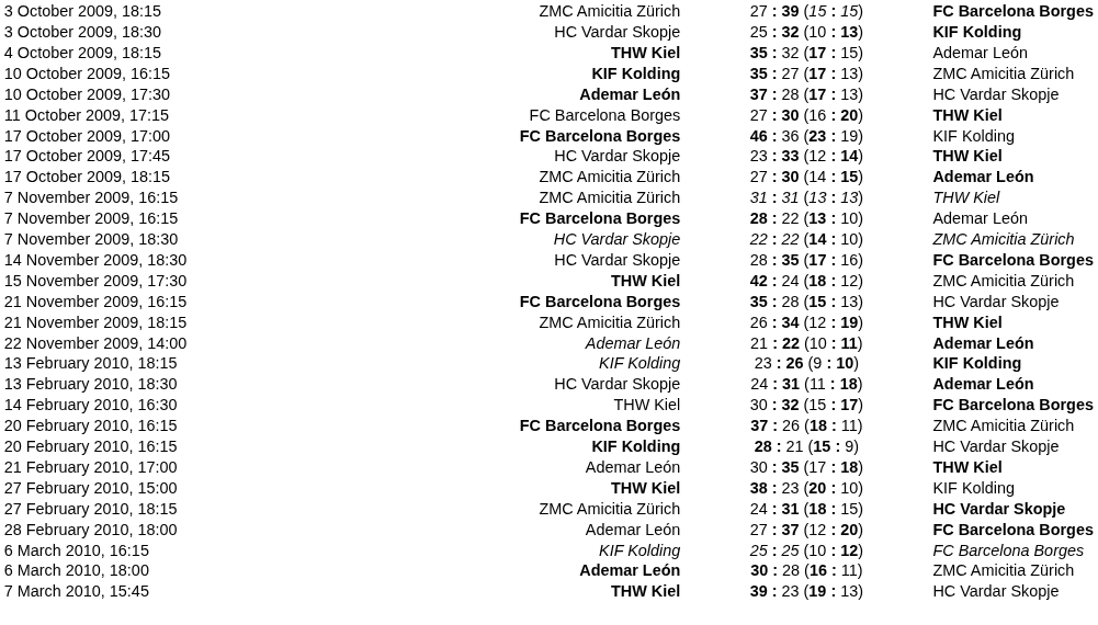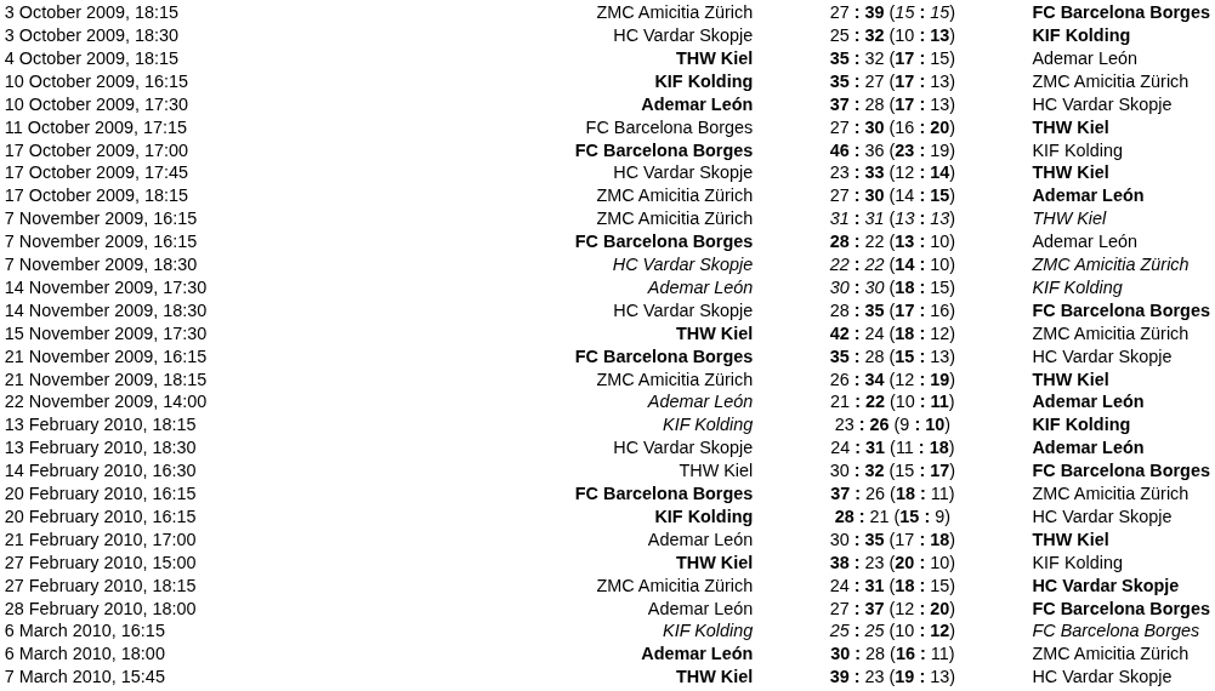 <table width=100% cellspacing=1>
 <tr>
 <th></th>
 <th></th>
 <th width=20%></th>
 <th></th>
 </tr>
 <tr style=font-size:100%>
 <td>3 October 2009, 18:15</td>
 <td align=right>ZMC Amicitia Zürich </td>
 <td align=center>27 <strong>:</strong> <strong>39</strong> (<em>15</em> <strong>:</strong> <em>15</em>)</td>
 <td> <strong>FC Barcelona Borges</strong></td>
 </tr>
 <tr style=font-size:100%>
 <td>3 October 2009, 18:30</td>
 <td align=right>HC Vardar Skopje </td>
 <td align=center>25 <strong>:</strong> <strong>32</strong> (10 <strong>:</strong> <strong>13</strong>)</td>
 <td> <strong>KIF Kolding</strong></td>
 </tr>
 <tr style=font-size:100%>
 <td>4 October 2009, 18:15</td>
 <td align=right><strong>THW Kiel</strong> </td>
 <td align=center><strong>35</strong> <strong>:</strong> 32 (<strong>17</strong> <strong>:</strong> 15)</td>
 <td> Ademar León</td>
 </tr>
 <tr style=font-size:100%>
 <td>10 October 2009, 16:15</td>
 <td align=right><strong>KIF Kolding</strong> </td>
 <td align=center><strong>35</strong> <strong>:</strong> 27 (<strong>17</strong> <strong>:</strong> 13)</td>
 <td> ZMC Amicitia Zürich</td>
 </tr>
 <tr style=font-size:100%>
 <td>10 October 2009, 17:30</td>
 <td align=right><strong>Ademar León</strong> </td>
 <td align=center><strong>37</strong> <strong>:</strong> 28 (<strong>17</strong> <strong>:</strong> 13)</td>
 <td> HC Vardar Skopje</td>
 </tr>
 <tr style=font-size:100%>
 <td>11 October 2009, 17:15</td>
 <td align=right>FC Barcelona Borges </td>
 <td align=center>27 <strong>:</strong> <strong>30</strong> (16 <strong>:</strong> <strong>20</strong>)</td>
 <td> <strong>THW Kiel</strong></td>
 </tr>
 <tr style=font-size:100%>
 <td>17 October 2009, 17:00</td>
 <td align=right><strong>FC Barcelona Borges</strong> </td>
 <td align=center><strong>46</strong> <strong>:</strong> 36 (<strong>23</strong> <strong>:</strong> 19)</td>
 <td> KIF Kolding</td>
 </tr>
 <tr style=font-size:100%>
 <td>17 October 2009, 17:45</td>
 <td align=right>HC Vardar Skopje </td>
 <td align=center>23 <strong>:</strong> <strong>33</strong> (12 <strong>:</strong> <strong>14</strong>)</td>
 <td> <strong>THW Kiel</strong></td>
 </tr>
 <tr style=font-size:100%>
 <td>17 October 2009, 18:15</td>
 <td align=right>ZMC Amicitia Zürich </td>
 <td align=center>27 <strong>:</strong> <strong>30</strong> (14 <strong>:</strong> <strong>15</strong>)</td>
 <td> <strong>Ademar León</strong></td>
 </tr>
 <tr style=font-size:100%>
 <td>7 November 2009, 16:15</td>
 <td align=right>ZMC Amicitia Zürich </td>
 <td align=center><em>31</em> <strong>:</strong> <em>31</em> (<em>13</em> <strong>:</strong> <em>13</em>)</td>
 <td> <em>THW Kiel</em></td>
 </tr>
 <tr style=font-size:100%>
 <td>7 November 2009, 16:15</td>
 <td align=right><strong>FC Barcelona Borges</strong> </td>
 <td align=center><strong>28</strong> <strong>:</strong> 22 (<strong>13</strong> <strong>:</strong> 10)</td>
 <td> Ademar León</td>
 </tr>
 <tr style=font-size:100%>
 <td>7 November 2009, 18:30</td>
 <td align=right><em>HC Vardar Skopje</em> </td>
 <td align=center><em>22</em> <strong>:</strong> <em>22</em> (<strong>14</strong> <strong>:</strong> 10)</td>
 <td> <em>ZMC Amicitia Zürich</em></td>
+</tr>
+<tr style=font-size:100%>
+<td>14 November 2009, 17:30</td>
+<td align=right><em>Ademar León</em> </td>
+<td align=center><em>30</em> <strong>:</strong> <em>30</em> (<strong>18</strong> <strong>:</strong> 15)</td>
+<td> <em>KIF Kolding</em></td>
 </tr>
 <tr style=font-size:100%>
 <td>14 November 2009, 18:30</td>
 <td align=right>HC Vardar Skopje </td>
 <td align=center>28 <strong>:</strong> <strong>35</strong> (<strong>17</strong> <strong>:</strong> 16)</td>
 <td> <strong>FC Barcelona Borges</strong></td>
 </tr>
 <tr style=font-size:100%>
 <td>15 November 2009, 17:30</td>
 <td align=right><strong>THW Kiel</strong> </td>
 <td align=center><strong>42</strong> <strong>:</strong> 24 (<strong>18</strong> <strong>:</strong> 12)</td>
 <td> ZMC Amicitia Zürich</td>
 </tr>
 <tr style=font-size:100%>
 <td>21 November 2009, 16:15</td>
 <td align=right><strong>FC Barcelona Borges</strong> </td>
 <td align=center><strong>35</strong> <strong>:</strong> 28 (<strong>15</strong> <strong>:</strong> 13)</td>
 <td> HC Vardar Skopje</td>
 </tr>
 <tr style=font-size:100%>
 <td>21 November 2009, 18:15</td>
 <td align=right>ZMC Amicitia Zürich </td>
 <td align=center>26 <strong>:</strong> <strong>34</strong> (12 <strong>:</strong> <strong>19</strong>)</td>
 <td> <strong>THW Kiel</strong></td>
 </tr>
 <tr style=font-size:100%>
 <td>22 November 2009, 14:00</td>
 <td align=right><em>Ademar León</em> </td>
 <td align=center>21 <strong>:</strong> <strong>22</strong> (10 <strong>:</strong> <strong>11</strong>)</td>
 <td> <strong>Ademar León</strong></td>
 </tr>
 <tr style=font-size:100%>
 <td>13 February 2010, 18:15</td>
 <td align=right><em>KIF Kolding</em> </td>
 <td align=center>23 <strong>:</strong> <strong>26</strong> (9 <strong>:</strong> <strong>10</strong>)</td>
 <td> <strong>KIF Kolding</strong></td>
 </tr>
 <tr style=font-size:100%>
 <td>13 February 2010, 18:30</td>
 <td align=right>HC Vardar Skopje </td>
 <td align=center>24 <strong>:</strong> <strong>31</strong> (11 <strong>:</strong> <strong>18</strong>)</td>
 <td> <strong>Ademar León</strong></td>
 </tr>
 <tr style=font-size:100%>
 <td>14 February 2010, 16:30</td>
 <td align=right>THW Kiel </td>
 <td align=center>30 <strong>:</strong> <strong>32</strong> (15 <strong>:</strong> <strong>17</strong>)</td>
 <td> <strong>FC Barcelona Borges</strong></td>
 </tr>
 <tr style=font-size:100%>
 <td>20 February 2010, 16:15</td>
 <td align=right><strong>FC Barcelona Borges</strong> </td>
 <td align=center><strong>37</strong> <strong>:</strong> 26 (<strong>18</strong> <strong>:</strong> 11)</td>
 <td> ZMC Amicitia Zürich</td>
 </tr>
 <tr style=font-size:100%>
 <td>20 February 2010, 16:15</td>
 <td align=right><strong>KIF Kolding</strong> </td>
 <td align=center><strong>28</strong> <strong>:</strong> 21 (<strong>15</strong> <strong>:</strong> 9)</td>
 <td> HC Vardar Skopje</td>
 </tr>
 <tr style=font-size:100%>
 <td>21 February 2010, 17:00</td>
 <td align=right>Ademar León </td>
 <td align=center>30 <strong>:</strong> <strong>35</strong> (17 <strong>:</strong> <strong>18</strong>)</td>
 <td> <strong>THW Kiel</strong></td>
 </tr>
 <tr style=font-size:100%>
 <td>27 February 2010, 15:00</td>
 <td align=right><strong>THW Kiel</strong> </td>
 <td align=center><strong>38</strong> <strong>:</strong> 23 (<strong>20</strong> <strong>:</strong> 10)</td>
 <td> KIF Kolding</td>
 </tr>
 <tr style=font-size:100%>
 <td>27 February 2010, 18:15</td>
 <td align=right>ZMC Amicitia Zürich </td>
 <td align=center>24 <strong>:</strong> <strong>31</strong> (<strong>18</strong> <strong>:</strong> 15)</td>
 <td> <strong>HC Vardar Skopje</strong></td>
 </tr>
 <tr style=font-size:100%>
 <td>28 February 2010, 18:00</td>
 <td align=right>Ademar León </td>
 <td align=center>27 <strong>:</strong> <strong>37</strong> (12 <strong>:</strong> <strong>20</strong>)</td>
 <td> <strong>FC Barcelona Borges</strong></td>
 </tr>
 <tr style=font-size:100%>
 <td>6 March 2010, 16:15</td>
 <td align=right><em>KIF Kolding</em> </td>
 <td align=center><em>25</em> <strong>:</strong> <em>25</em> (10 <strong>:</strong> <strong>12</strong>)</td>
 <td> <em>FC Barcelona Borges</em></td>
 </tr>
 <tr style=font-size:100%>
 <td>6 March 2010, 18:00</td>
 <td align=right><strong>Ademar León</strong> </td>
 <td align=center><strong>30</strong> <strong>:</strong> 28 (<strong>16</strong> <strong>:</strong> 11)</td>
 <td> ZMC Amicitia Zürich</td>
 </tr>
 <tr style=font-size:100%>
 <td>7 March 2010, 15:45</td>
 <td align=right><strong>THW Kiel</strong> </td>
 <td align=center><strong>39</strong> <strong>:</strong> 23 (<strong>19</strong> <strong>:</strong> 13)</td>
 <td> HC Vardar Skopje</td>
 </tr>
 </table>
